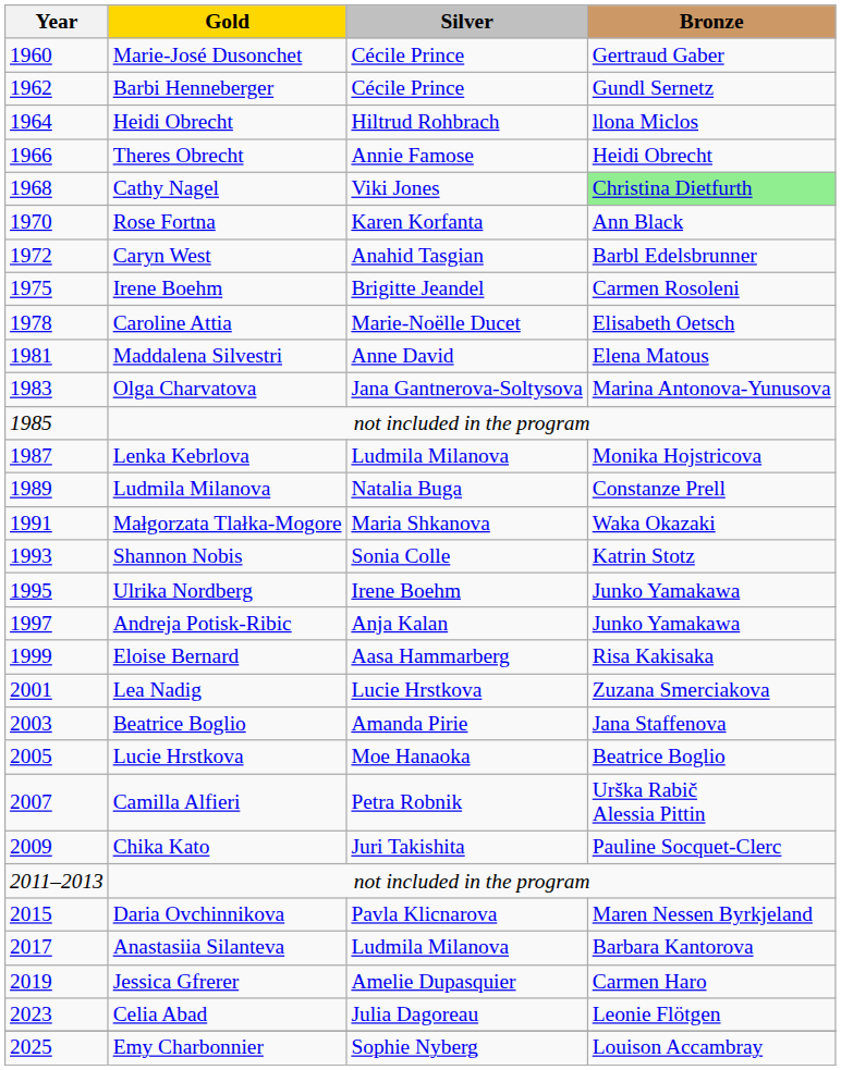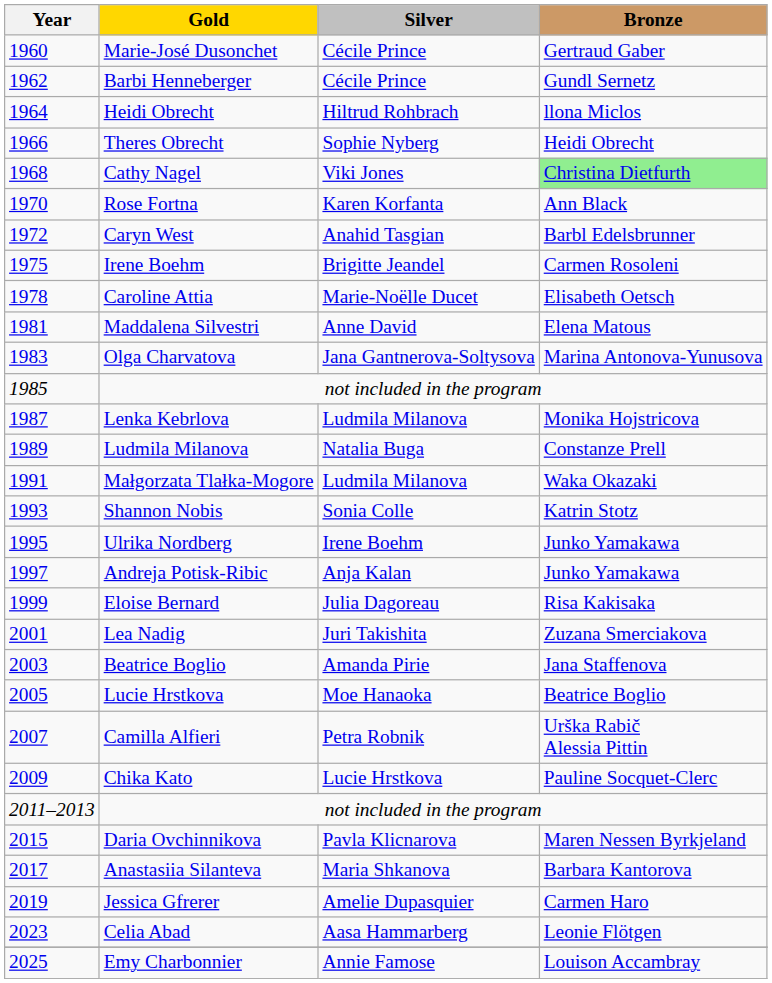 <table class="wikitable">
 <tr>
 <th>Year</th>
 <td align=center bgcolor=gold><strong>Gold</strong></td>
 <td align=center bgcolor=silver><strong>Silver</strong></td>
 <td align=center bgcolor=cc9966><strong>Bronze</strong></td>
 </tr>
 <tr>
 <td><a href='#'>1960</a></td>
 <td> <a href='#'>Marie-José Dusonchet</a></td>
 <td> <a href='#'>Cécile Prince</a></td>
 <td> <a href='#'>Gertraud Gaber</a></td>
 </tr>
 <tr>
 <td><a href='#'>1962</a></td>
 <td> <a href='#'>Barbi Henneberger</a></td>
 <td> <a href='#'>Cécile Prince</a></td>
 <td> <a href='#'>Gundl Sernetz</a></td>
 </tr>
 <tr>
 <td><a href='#'>1964</a></td>
 <td> <a href='#'>Heidi Obrecht</a></td>
 <td> <a href='#'>Hiltrud Rohbrach</a></td>
 <td> <a href='#'>llona Miclos</a></td>
 </tr>
 <tr>
 <td><a href='#'>1966</a></td>
 <td> <a href='#'>Theres Obrecht</a></td>
-<td> <a href='#'>Annie Famose</a></td>
+<td> <a href='#'>Sophie Nyberg</a></td>
 <td> <a href='#'>Heidi Obrecht</a></td>
 </tr>
 <tr>
 <td><a href='#'>1968</a></td>
 <td> <a href='#'>Cathy Nagel</a></td>
 <td> <a href='#'>Viki Jones</a></td>
 <td style="background: lightgreen;"> <a href='#'>Christina Dietfurth</a></td>
 </tr>
 <tr>
 <td><a href='#'>1970</a></td>
 <td> <a href='#'>Rose Fortna</a></td>
 <td> <a href='#'>Karen Korfanta</a></td>
 <td> <a href='#'>Ann Black</a></td>
 </tr>
 <tr>
 <td><a href='#'>1972</a></td>
 <td> <a href='#'>Caryn West</a></td>
 <td> <a href='#'>Anahid Tasgian</a></td>
 <td> <a href='#'>Barbl Edelsbrunner</a></td>
 </tr>
 <tr>
 <td><a href='#'>1975</a></td>
 <td> <a href='#'>Irene Boehm</a></td>
 <td> <a href='#'>Brigitte Jeandel</a></td>
 <td> <a href='#'>Carmen Rosoleni</a></td>
 </tr>
 <tr>
 <td><a href='#'>1978</a></td>
 <td> <a href='#'>Caroline Attia</a></td>
 <td> <a href='#'>Marie-Noëlle Ducet</a></td>
 <td> <a href='#'>Elisabeth Oetsch</a></td>
 </tr>
 <tr>
 <td><a href='#'>1981</a></td>
 <td> <a href='#'>Maddalena Silvestri</a></td>
 <td> <a href='#'>Anne David</a></td>
 <td> <a href='#'>Elena Matous</a></td>
 </tr>
 <tr>
 <td><a href='#'>1983</a></td>
 <td> <a href='#'>Olga Charvatova</a></td>
 <td> <a href='#'>Jana Gantnerova-Soltysova</a></td>
 <td> <a href='#'>Marina Antonova-Yunusova</a></td>
 </tr>
 <tr>
 <td><em>1985</em></td>
 <td colspan=3 align=center><em>not included in the program</em></td>
 </tr>
 <tr>
 <td><a href='#'>1987</a></td>
 <td> <a href='#'>Lenka Kebrlova</a></td>
 <td> <a href='#'>Ludmila Milanova</a></td>
 <td> <a href='#'>Monika Hojstricova</a></td>
 </tr>
 <tr>
 <td><a href='#'>1989</a></td>
 <td> <a href='#'>Ludmila Milanova</a></td>
 <td> <a href='#'>Natalia Buga</a></td>
 <td> <a href='#'>Constanze Prell</a></td>
 </tr>
 <tr>
 <td><a href='#'>1991</a></td>
 <td> <a href='#'>Małgorzata Tlałka-Mogore</a></td>
-<td> <a href='#'>Maria Shkanova</a></td>
+<td> <a href='#'>Ludmila Milanova</a></td>
 <td> <a href='#'>Waka Okazaki</a></td>
 </tr>
 <tr>
 <td><a href='#'>1993</a></td>
 <td> <a href='#'>Shannon Nobis</a></td>
 <td> <a href='#'>Sonia Colle</a></td>
 <td> <a href='#'>Katrin Stotz</a></td>
 </tr>
 <tr>
 <td><a href='#'>1995</a></td>
 <td> <a href='#'>Ulrika Nordberg</a></td>
 <td> <a href='#'>Irene Boehm</a></td>
 <td> <a href='#'>Junko Yamakawa</a></td>
 </tr>
 <tr>
 <td><a href='#'>1997</a></td>
 <td> <a href='#'>Andreja Potisk-Ribic</a></td>
 <td> <a href='#'>Anja Kalan</a></td>
 <td> <a href='#'>Junko Yamakawa</a></td>
 </tr>
 <tr>
 <td><a href='#'>1999</a></td>
 <td> <a href='#'>Eloise Bernard</a></td>
-<td> <a href='#'>Aasa Hammarberg</a></td>
+<td> <a href='#'>Julia Dagoreau</a></td>
 <td> <a href='#'>Risa Kakisaka</a></td>
 </tr>
 <tr>
 <td><a href='#'>2001</a></td>
 <td> <a href='#'>Lea Nadig</a></td>
-<td> <a href='#'>Lucie Hrstkova</a></td>
+<td> <a href='#'>Juri Takishita</a></td>
 <td> <a href='#'>Zuzana Smerciakova</a></td>
 </tr>
 <tr>
 <td><a href='#'>2003</a></td>
 <td> <a href='#'>Beatrice Boglio</a></td>
 <td> <a href='#'>Amanda Pirie</a></td>
 <td> <a href='#'>Jana Staffenova</a></td>
 </tr>
 <tr>
 <td><a href='#'>2005</a></td>
 <td> <a href='#'>Lucie Hrstkova</a></td>
 <td> <a href='#'>Moe Hanaoka</a></td>
 <td> <a href='#'>Beatrice Boglio</a></td>
 </tr>
 <tr>
 <td><a href='#'>2007</a></td>
 <td> <a href='#'>Camilla Alfieri</a></td>
 <td> <a href='#'>Petra Robnik</a></td>
 <td> <a href='#'>Urška Rabič</a><br> <a href='#'>Alessia Pittin</a></td>
 </tr>
 <tr>
 <td><a href='#'>2009</a></td>
 <td> <a href='#'>Chika Kato</a></td>
-<td> <a href='#'>Juri Takishita</a></td>
+<td> <a href='#'>Lucie Hrstkova</a></td>
 <td> <a href='#'>Pauline Socquet-Clerc</a></td>
 </tr>
 <tr>
 <td><em>2011–2013</em></td>
 <td colspan=3 align=center><em>not included in the program</em></td>
 </tr>
 <tr>
 <td><a href='#'>2015</a></td>
 <td> <a href='#'>Daria Ovchinnikova</a></td>
 <td> <a href='#'>Pavla Klicnarova</a></td>
 <td> <a href='#'>Maren Nessen Byrkjeland</a></td>
 </tr>
 <tr>
 <td><a href='#'>2017</a></td>
 <td> <a href='#'>Anastasiia Silanteva</a></td>
-<td> <a href='#'>Ludmila Milanova</a></td>
+<td> <a href='#'>Maria Shkanova</a></td>
 <td> <a href='#'>Barbara Kantorova</a></td>
 </tr>
 <tr>
 <td><a href='#'>2019</a></td>
 <td> <a href='#'>Jessica Gfrerer</a></td>
 <td> <a href='#'>Amelie Dupasquier</a></td>
 <td> <a href='#'>Carmen Haro</a></td>
 </tr>
 <tr>
 <td><a href='#'>2023</a></td>
 <td> <a href='#'>Celia Abad</a></td>
-<td> <a href='#'>Julia Dagoreau</a></td>
+<td> <a href='#'>Aasa Hammarberg</a></td>
 <td> <a href='#'>Leonie Flötgen</a></td>
 </tr>
 <tr>
 </tr>
 <tr>
 <td><a href='#'>2025</a></td>
 <td> <a href='#'>Emy Charbonnier</a></td>
-<td> <a href='#'>Sophie Nyberg</a></td>
+<td> <a href='#'>Annie Famose</a></td>
 <td> <a href='#'>Louison Accambray</a></td>
 </tr>
 </table>
